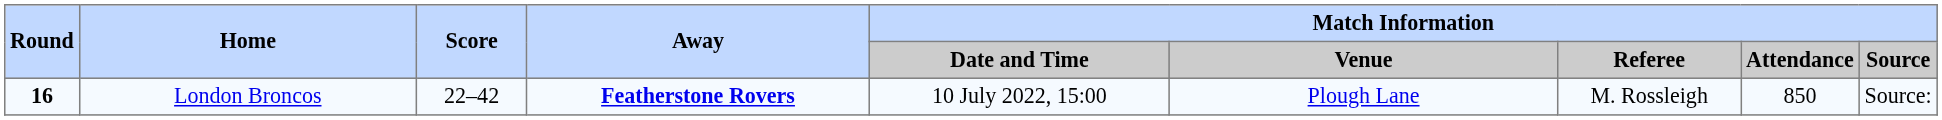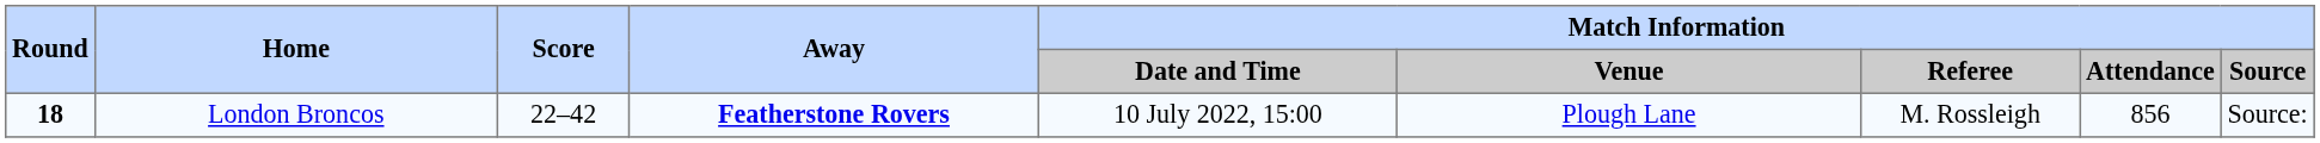 <table border=1 style="border-collapse:collapse; font-size:90%; text-align:center;" cellpadding=3 cellspacing=0 width=100%>
 <tr style="background:#c1d8ff;">
 <th scope="col" rowspan=2 width=1%>Round</th>
 <th scope="col" rowspan=2 width=19%>Home</th>
 <th scope="col" rowspan=2 width=6%>Score</th>
 <th scope="col" rowspan=2 width=19%>Away</th>
 <th colspan=5>Match Information</th>
 </tr>
 <tr style="background:#cccccc;">
 <th scope="col" width=17%>Date and Time</th>
 <th scope="col" width=22%>Venue</th>
 <th scope="col" width=10%>Referee</th>
 <th scope="col" width=7%>Attendance</th>
 <th scope="col" width=7%>Source</th>
 </tr>
 <tr style="background:#f5faff;">
-<td><strong>16</strong></td>
+<td><strong>18</strong></td>
 <td> <a href='#'>London Broncos</a></td>
 <td>22–42</td>
 <td><strong> <a href='#'>Featherstone Rovers</a></strong></td>
 <td>10 July 2022, 15:00</td>
 <td><a href='#'>Plough Lane</a></td>
 <td>M. Rossleigh</td>
-<td>850</td>
+<td>856</td>
 <td>Source:</td>
 </tr>
 </table>
